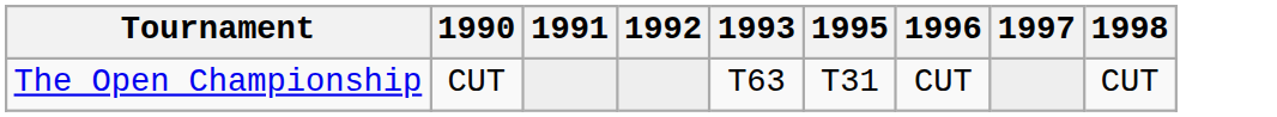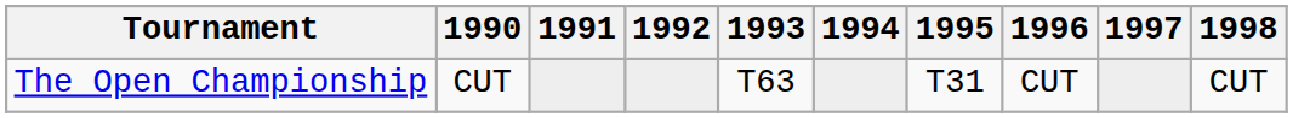 <table class="wikitable" style="font-size:95%;text-align:center;">
 <tr>
 <th>Tournament</th>
 <th>1990</th>
 <th>1991</th>
 <th>1992</th>
 <th>1993</th>
+<th>1994</th>
 <th>1995</th>
 <th>1996</th>
 <th>1997</th>
 <th>1998</th>
 </tr>
 <tr>
 <td align=left><a href='#'>The Open Championship</a></td>
 <td>CUT</td>
 <td style="background:#eeeeee;"></td>
 <td style="background:#eeeeee;"></td>
 <td>T63</td>
+<td style="background:#eeeeee;"></td>
 <td>T31</td>
 <td>CUT</td>
 <td style="background:#eeeeee;"></td>
 <td>CUT</td>
 </tr>
 </table>
